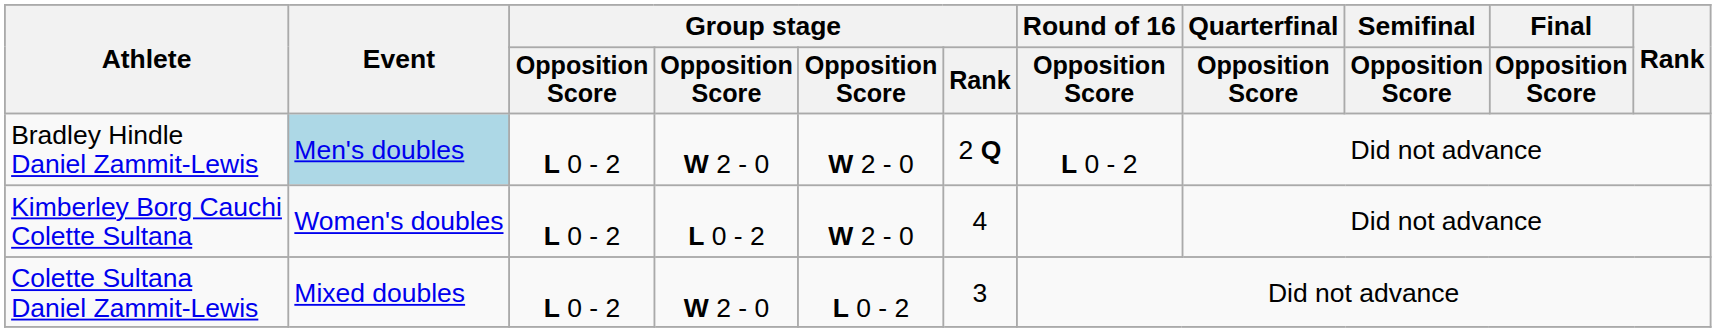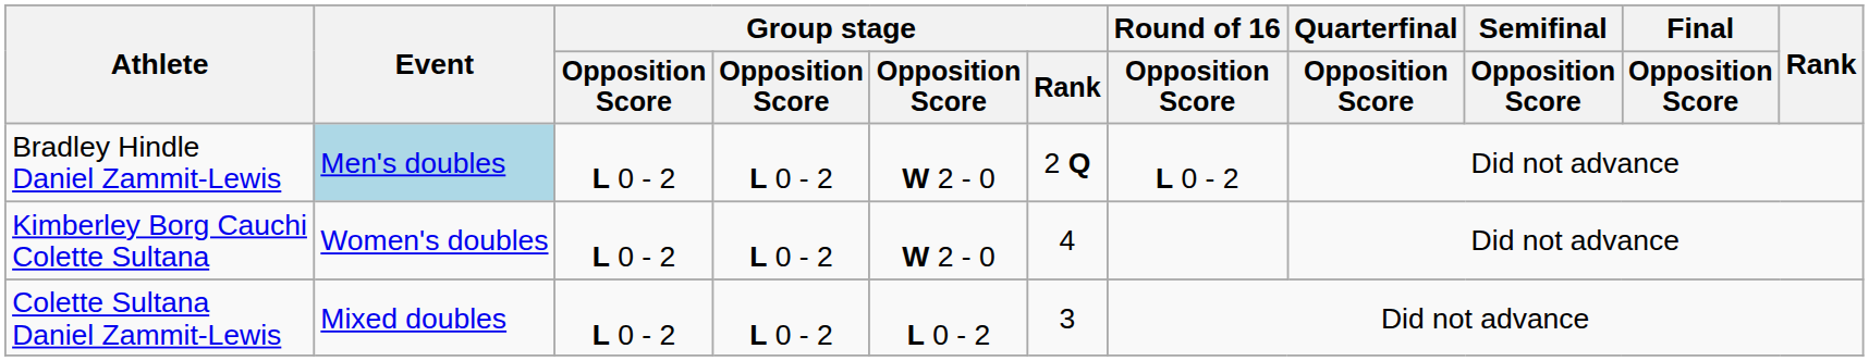 <table class="wikitable" style="font-size:90%">
 <tr>
 <th rowspan=2>Athlete</th>
 <th rowspan=2>Event</th>
 <th colspan=4>Group stage</th>
 <th>Round of 16</th>
 <th>Quarterfinal</th>
 <th>Semifinal</th>
 <th>Final</th>
 <th rowspan=2>Rank</th>
 </tr>
 <tr style="font-size:95%">
 <th>Opposition<br>Score</th>
 <th>Opposition<br>Score</th>
 <th>Opposition<br>Score</th>
 <th>Rank</th>
 <th>Opposition<br>Score</th>
 <th>Opposition<br>Score</th>
 <th>Opposition<br>Score</th>
 <th>Opposition<br>Score</th>
 </tr>
 <tr align=center>
 <td align=left>Bradley Hindle<br><a href='#'>Daniel Zammit-Lewis</a></td>
 <td align=left style="background: lightblue;"><a href='#'>Men's doubles</a></td>
 <td><br><strong>L</strong> 0 - 2</td>
-<td><br><strong>W</strong> 2 - 0</td>
+<td><br><strong>L</strong> 0 - 2</td>
 <td><br><strong>W</strong> 2 - 0</td>
 <td>2 <strong>Q</strong></td>
 <td><br><strong>L</strong> 0 - 2</td>
 <td colspan=4>Did not advance</td>
 </tr>
 <tr align=center>
 <td align=left><a href='#'>Kimberley Borg Cauchi</a><br><a href='#'>Colette Sultana</a></td>
 <td align=left><a href='#'>Women's doubles</a></td>
 <td><br><strong>L</strong> 0 - 2</td>
 <td><br><strong>L</strong> 0 - 2</td>
 <td><br><strong>W</strong> 2 - 0</td>
 <td>4</td>
 <td></td>
 <td colspan=4>Did not advance</td>
 </tr>
 <tr align=center>
 <td align=left><a href='#'>Colette Sultana</a><br><a href='#'>Daniel Zammit-Lewis</a></td>
 <td align=left><a href='#'>Mixed doubles</a></td>
 <td><br><strong>L</strong> 0 - 2</td>
-<td><br><strong>W</strong> 2 - 0</td>
+<td><br><strong>L</strong> 0 - 2</td>
 <td><br><strong>L</strong> 0 - 2</td>
 <td>3</td>
 <td colspan=5>Did not advance</td>
 </tr>
 </table>
